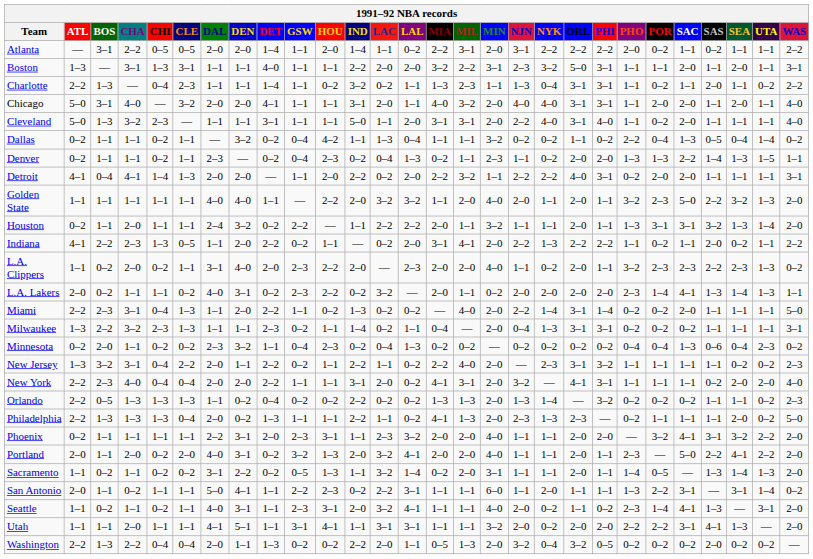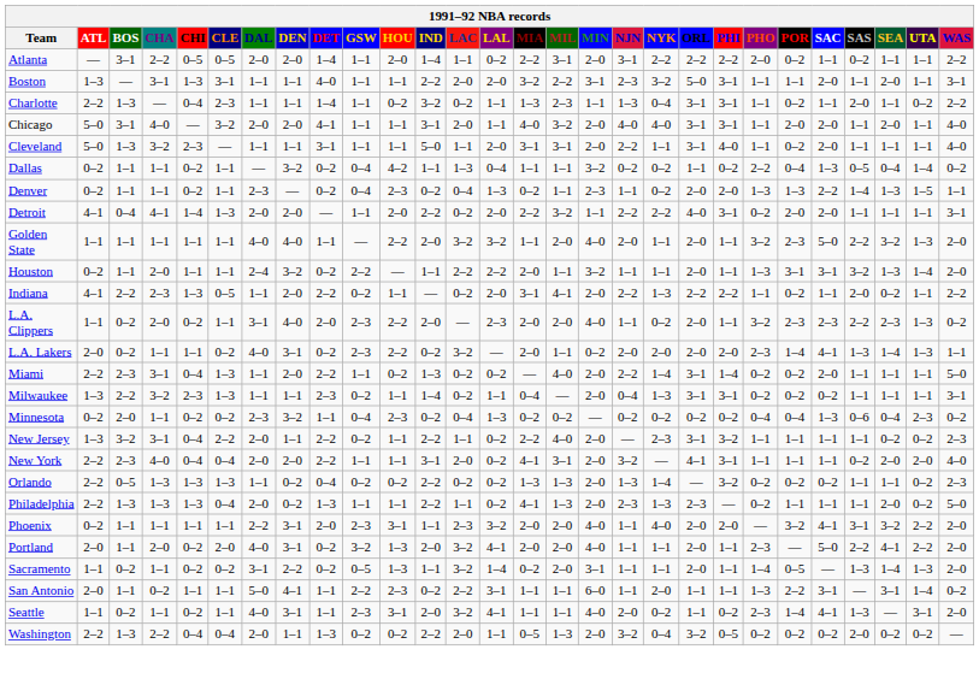 <table class="wikitable" style="font-size:95%; text-align:center;">
 <tr>
 <th colspan=28>1991–92 NBA records</th>
 </tr>
 <tr>
 <th width=100>Team</th>
 <th style="background:#FF0000;color:#FFFFFF;width=35">ATL</th>
 <th style="background:#006400;color:#FFFFFF;width=35">BOS</th>
 <th style="background:#008080;color:#800080;width=35">CHA</th>
 <th style="background:#FF0000;color:#000000;width=35">CHI</th>
 <th style="background:#000080;color:#FF8C00;width=35">CLE</th>
 <th style="background:#008000;color:#00008B;width=35">DAL</th>
 <th style="background:#0000CD;color:#FFD700;width=35">DEN</th>
 <th style="background:#0000FF;color:#FF0000;width=35">DET</th>
 <th style="background:#0000FF;color:#FFD700;width=35">GSW</th>
 <th style="background:#FF0000;color:#FFD700;width=35">HOU</th>
 <th style="background:#000080;color:#FFD700;width=35">IND</th>
 <th style="background:#F9160D;color:#1A2E8B;width=35">LAC</th>
 <th style="background:#800080;color:#FFD700;width=35">LAL</th>
 <th style="background:#000000;color:#8B0000;width=35">MIA</th>
 <th style="background:#006400;color:#B22222;width=35">MIL</th>
 <th style="background:#0000FF;color:#228B22;width=35">MIN</th>
 <th style="background:#DC143C;color:#0000CD;width=35">NJN</th>
 <th style="background:#0000FF;color:#FF8C00;width=35">NYK</th>
 <th style="background:#0000FF;color:#000000;width=35">ORL</th>
 <th style="background:#FF0000;color:#0000FF;width=35">PHI</th>
 <th style="background:#800080;color:#FF4500;width=35">PHO</th>
 <th style="background:#000000;color:#FF0000;width=35">POR</th>
 <th style="background:#0000FF;color:#FFFFFF;width=35">SAC</th>
 <th style="background:#000000;color:#C0C0C0;width=35">SAS</th>
 <th style="background:#005831;color:#FFC322;width=35">SEA</th>
 <th style="background:#36004A;color:#FFFF00;width=35">UTA</th>
 <th style="background:#DC143C;color:#0000CD;width=35">WAS</th>
 </tr>
 <tr>
 <td style="text-align:left;"><a href='#'>Atlanta</a></td>
 <td>—</td>
 <td>3–1</td>
 <td>2–2</td>
 <td>0–5</td>
 <td>0–5</td>
 <td>2–0</td>
 <td>2–0</td>
 <td>1–4</td>
 <td>1–1</td>
 <td>2–0</td>
 <td>1–4</td>
 <td>1–1</td>
 <td>0–2</td>
 <td>2–2</td>
 <td>3–1</td>
 <td>2–0</td>
 <td>3–1</td>
 <td>2–2</td>
 <td>2–2</td>
 <td>2–2</td>
 <td>2–0</td>
 <td>0–2</td>
 <td>1–1</td>
 <td>0–2</td>
 <td>1–1</td>
 <td>1–1</td>
 <td>2–2</td>
 </tr>
 <tr>
 <td style="text-align:left;"><a href='#'>Boston</a></td>
 <td>1–3</td>
 <td>—</td>
 <td>3–1</td>
 <td>1–3</td>
 <td>3–1</td>
 <td>1–1</td>
 <td>1–1</td>
 <td>4–0</td>
 <td>1–1</td>
 <td>1–1</td>
 <td>2–2</td>
 <td>2–0</td>
 <td>2–0</td>
 <td>3–2</td>
 <td>2–2</td>
 <td>3–1</td>
 <td>2–3</td>
 <td>3–2</td>
 <td>5–0</td>
 <td>3–1</td>
 <td>1–1</td>
 <td>1–1</td>
 <td>2–0</td>
 <td>1–1</td>
 <td>2–0</td>
 <td>1–1</td>
 <td>3–1</td>
 </tr>
 <tr>
 <td style="text-align:left;"><a href='#'>Charlotte</a></td>
 <td>2–2</td>
 <td>1–3</td>
 <td>—</td>
 <td>0–4</td>
 <td>2–3</td>
 <td>1–1</td>
 <td>1–1</td>
 <td>1–4</td>
 <td>1–1</td>
 <td>0–2</td>
 <td>3–2</td>
 <td>0–2</td>
 <td>1–1</td>
 <td>1–3</td>
 <td>2–3</td>
 <td>1–1</td>
 <td>1–3</td>
 <td>0–4</td>
 <td>3–1</td>
 <td>3–1</td>
 <td>1–1</td>
 <td>0–2</td>
 <td>1–1</td>
 <td>2–0</td>
 <td>1–1</td>
 <td>0–2</td>
 <td>2–2</td>
 </tr>
 <tr>
 <td style="text-align:left;">Chicago</td>
 <td>5–0</td>
 <td>3–1</td>
 <td>4–0</td>
 <td>—</td>
 <td>3–2</td>
 <td>2–0</td>
 <td>2–0</td>
 <td>4–1</td>
 <td>1–1</td>
 <td>1–1</td>
 <td>3–1</td>
 <td>2–0</td>
 <td>1–1</td>
 <td>4–0</td>
 <td>3–2</td>
 <td>2–0</td>
 <td>4–0</td>
 <td>4–0</td>
 <td>3–1</td>
 <td>3–1</td>
 <td>1–1</td>
 <td>2–0</td>
 <td>2–0</td>
 <td>1–1</td>
 <td>2–0</td>
 <td>1–1</td>
 <td>4–0</td>
 </tr>
 <tr>
 <td style="text-align:left;"><a href='#'>Cleveland</a></td>
 <td>5–0</td>
 <td>1–3</td>
 <td>3–2</td>
 <td>2–3</td>
 <td>—</td>
 <td>1–1</td>
 <td>1–1</td>
 <td>3–1</td>
 <td>1–1</td>
 <td>1–1</td>
 <td>5–0</td>
 <td>1–1</td>
 <td>2–0</td>
 <td>3–1</td>
 <td>3–1</td>
 <td>2–0</td>
 <td>2–2</td>
-<td>4–0</td>
+<td>1–1</td>
 <td>3–1</td>
 <td>4–0</td>
 <td>1–1</td>
 <td>0–2</td>
 <td>2–0</td>
 <td>1–1</td>
 <td>1–1</td>
 <td>1–1</td>
 <td>4–0</td>
 </tr>
 <tr>
 <td style="text-align:left;"><a href='#'>Dallas</a></td>
 <td>0–2</td>
 <td>1–1</td>
 <td>1–1</td>
 <td>0–2</td>
 <td>1–1</td>
 <td>—</td>
 <td>3–2</td>
 <td>0–2</td>
 <td>0–4</td>
 <td>4–2</td>
 <td>1–1</td>
 <td>1–3</td>
 <td>0–4</td>
 <td>1–1</td>
 <td>1–1</td>
 <td>3–2</td>
 <td>0–2</td>
 <td>0–2</td>
 <td>1–1</td>
 <td>0–2</td>
 <td>2–2</td>
 <td>0–4</td>
 <td>1–3</td>
 <td>0–5</td>
 <td>0–4</td>
 <td>1–4</td>
 <td>0–2</td>
 </tr>
 <tr>
 <td style="text-align:left;"><a href='#'>Denver</a></td>
 <td>0–2</td>
 <td>1–1</td>
 <td>1–1</td>
 <td>0–2</td>
 <td>1–1</td>
 <td>2–3</td>
 <td>—</td>
 <td>0–2</td>
 <td>0–4</td>
 <td>2–3</td>
 <td>0–2</td>
 <td>0–4</td>
 <td>1–3</td>
 <td>0–2</td>
 <td>1–1</td>
 <td>2–3</td>
 <td>1–1</td>
 <td>0–2</td>
 <td>2–0</td>
 <td>2–0</td>
 <td>1–3</td>
 <td>1–3</td>
 <td>2–2</td>
 <td>1–4</td>
 <td>1–3</td>
 <td>1–5</td>
 <td>1–1</td>
 </tr>
 <tr>
 <td style="text-align:left;"><a href='#'>Detroit</a></td>
 <td>4–1</td>
 <td>0–4</td>
 <td>4–1</td>
 <td>1–4</td>
 <td>1–3</td>
 <td>2–0</td>
 <td>2–0</td>
 <td>—</td>
 <td>1–1</td>
 <td>2–0</td>
 <td>2–2</td>
 <td>0–2</td>
 <td>2–0</td>
 <td>2–2</td>
 <td>3–2</td>
 <td>1–1</td>
 <td>2–2</td>
 <td>2–2</td>
 <td>4–0</td>
 <td>3–1</td>
 <td>0–2</td>
 <td>2–0</td>
 <td>2–0</td>
 <td>1–1</td>
 <td>1–1</td>
 <td>1–1</td>
 <td>3–1</td>
 </tr>
 <tr>
 <td style="text-align:left;"><a href='#'>Golden State</a></td>
 <td>1–1</td>
 <td>1–1</td>
 <td>1–1</td>
 <td>1–1</td>
 <td>1–1</td>
 <td>4–0</td>
 <td>4–0</td>
 <td>1–1</td>
 <td>—</td>
 <td>2–2</td>
 <td>2–0</td>
 <td>3–2</td>
 <td>3–2</td>
 <td>1–1</td>
 <td>2–0</td>
 <td>4–0</td>
 <td>2–0</td>
 <td>1–1</td>
 <td>2–0</td>
 <td>1–1</td>
 <td>3–2</td>
 <td>2–3</td>
 <td>5–0</td>
 <td>2–2</td>
 <td>3–2</td>
 <td>1–3</td>
 <td>2–0</td>
 </tr>
 <tr>
 <td style="text-align:left;"><a href='#'>Houston</a></td>
 <td>0–2</td>
 <td>1–1</td>
 <td>2–0</td>
 <td>1–1</td>
 <td>1–1</td>
 <td>2–4</td>
 <td>3–2</td>
 <td>0–2</td>
 <td>2–2</td>
 <td>—</td>
 <td>1–1</td>
 <td>2–2</td>
 <td>2–2</td>
 <td>2–0</td>
 <td>1–1</td>
 <td>3–2</td>
 <td>1–1</td>
 <td>1–1</td>
 <td>2–0</td>
 <td>1–1</td>
 <td>1–3</td>
 <td>3–1</td>
 <td>3–1</td>
 <td>3–2</td>
 <td>1–3</td>
 <td>1–4</td>
 <td>2–0</td>
 </tr>
 <tr>
 <td style="text-align:left;"><a href='#'>Indiana</a></td>
 <td>4–1</td>
 <td>2–2</td>
 <td>2–3</td>
 <td>1–3</td>
 <td>0–5</td>
 <td>1–1</td>
 <td>2–0</td>
 <td>2–2</td>
 <td>0–2</td>
 <td>1–1</td>
 <td>—</td>
 <td>0–2</td>
 <td>2–0</td>
 <td>3–1</td>
 <td>4–1</td>
 <td>2–0</td>
 <td>2–2</td>
 <td>1–3</td>
 <td>2–2</td>
 <td>2–2</td>
 <td>1–1</td>
 <td>0–2</td>
 <td>1–1</td>
 <td>2–0</td>
 <td>0–2</td>
 <td>1–1</td>
 <td>2–2</td>
 </tr>
 <tr>
 <td style="text-align:left;"><a href='#'>L.A. Clippers</a></td>
 <td>1–1</td>
 <td>0–2</td>
 <td>2–0</td>
 <td>0–2</td>
 <td>1–1</td>
 <td>3–1</td>
 <td>4–0</td>
 <td>2–0</td>
 <td>2–3</td>
 <td>2–2</td>
 <td>2–0</td>
 <td>—</td>
 <td>2–3</td>
 <td>2–0</td>
 <td>2–0</td>
 <td>4–0</td>
 <td>1–1</td>
 <td>0–2</td>
 <td>2–0</td>
 <td>1–1</td>
 <td>3–2</td>
 <td>2–3</td>
 <td>2–3</td>
 <td>2–2</td>
 <td>2–3</td>
 <td>1–3</td>
 <td>0–2</td>
 </tr>
 <tr>
 <td style="text-align:left;"><a href='#'>L.A. Lakers</a></td>
 <td>2–0</td>
 <td>0–2</td>
 <td>1–1</td>
 <td>1–1</td>
 <td>0–2</td>
 <td>4–0</td>
 <td>3–1</td>
 <td>0–2</td>
 <td>2–3</td>
 <td>2–2</td>
 <td>0–2</td>
 <td>3–2</td>
 <td>—</td>
 <td>2–0</td>
 <td>1–1</td>
 <td>0–2</td>
 <td>2–0</td>
 <td>2–0</td>
 <td>2–0</td>
 <td>2–0</td>
 <td>2–3</td>
 <td>1–4</td>
 <td>4–1</td>
 <td>1–3</td>
 <td>1–4</td>
 <td>1–3</td>
 <td>1–1</td>
 </tr>
 <tr>
 <td style="text-align:left;"><a href='#'>Miami</a></td>
 <td>2–2</td>
 <td>2–3</td>
 <td>3–1</td>
 <td>0–4</td>
 <td>1–3</td>
 <td>1–1</td>
 <td>2–0</td>
 <td>2–2</td>
 <td>1–1</td>
 <td>0–2</td>
 <td>1–3</td>
 <td>0–2</td>
 <td>0–2</td>
 <td>—</td>
 <td>4–0</td>
 <td>2–0</td>
 <td>2–2</td>
 <td>1–4</td>
 <td>3–1</td>
 <td>1–4</td>
 <td>0–2</td>
 <td>0–2</td>
 <td>2–0</td>
 <td>1–1</td>
 <td>1–1</td>
 <td>1–1</td>
 <td>5–0</td>
 </tr>
 <tr>
 <td style="text-align:left;"><a href='#'>Milwaukee</a></td>
 <td>1–3</td>
 <td>2–2</td>
 <td>3–2</td>
 <td>2–3</td>
 <td>1–3</td>
 <td>1–1</td>
 <td>1–1</td>
 <td>2–3</td>
 <td>0–2</td>
 <td>1–1</td>
 <td>1–4</td>
 <td>0–2</td>
 <td>1–1</td>
 <td>0–4</td>
 <td>—</td>
 <td>2–0</td>
 <td>0–4</td>
 <td>1–3</td>
 <td>3–1</td>
 <td>3–1</td>
 <td>0–2</td>
 <td>0–2</td>
 <td>0–2</td>
 <td>1–1</td>
 <td>1–1</td>
 <td>1–1</td>
 <td>3–1</td>
 </tr>
 <tr>
 <td style="text-align:left;"><a href='#'>Minnesota</a></td>
 <td>0–2</td>
 <td>2–0</td>
 <td>1–1</td>
 <td>0–2</td>
 <td>0–2</td>
 <td>2–3</td>
 <td>3–2</td>
 <td>1–1</td>
 <td>0–4</td>
 <td>2–3</td>
 <td>0–2</td>
 <td>0–4</td>
 <td>1–3</td>
 <td>0–2</td>
 <td>0–2</td>
 <td>—</td>
 <td>0–2</td>
 <td>0–2</td>
 <td>0–2</td>
 <td>0–2</td>
 <td>0–4</td>
 <td>0–4</td>
 <td>1–3</td>
 <td>0–6</td>
 <td>0–4</td>
 <td>2–3</td>
 <td>0–2</td>
 </tr>
 <tr>
 <td style="text-align:left;"><a href='#'>New Jersey</a></td>
 <td>1–3</td>
 <td>3–2</td>
 <td>3–1</td>
 <td>0–4</td>
 <td>2–2</td>
 <td>2–0</td>
 <td>1–1</td>
 <td>2–2</td>
 <td>0–2</td>
 <td>1–1</td>
 <td>2–2</td>
 <td>1–1</td>
 <td>0–2</td>
 <td>2–2</td>
 <td>4–0</td>
 <td>2–0</td>
 <td>—</td>
 <td>2–3</td>
 <td>3–1</td>
 <td>3–2</td>
 <td>1–1</td>
 <td>1–1</td>
 <td>1–1</td>
 <td>1–1</td>
 <td>0–2</td>
 <td>0–2</td>
 <td>2–3</td>
 </tr>
 <tr>
 <td style="text-align:left;"><a href='#'>New York</a></td>
 <td>2–2</td>
 <td>2–3</td>
 <td>4–0</td>
 <td>0–4</td>
 <td>0–4</td>
 <td>2–0</td>
 <td>2–0</td>
 <td>2–2</td>
 <td>1–1</td>
 <td>1–1</td>
 <td>3–1</td>
 <td>2–0</td>
 <td>0–2</td>
 <td>4–1</td>
 <td>3–1</td>
 <td>2–0</td>
 <td>3–2</td>
 <td>—</td>
 <td>4–1</td>
 <td>3–1</td>
 <td>1–1</td>
 <td>1–1</td>
 <td>1–1</td>
 <td>0–2</td>
 <td>2–0</td>
 <td>2–0</td>
 <td>4–0</td>
 </tr>
 <tr>
 <td style="text-align:left;"><a href='#'>Orlando</a></td>
 <td>2–2</td>
 <td>0–5</td>
 <td>1–3</td>
 <td>1–3</td>
 <td>1–3</td>
 <td>1–1</td>
 <td>0–2</td>
 <td>0–4</td>
 <td>0–2</td>
 <td>0–2</td>
 <td>2–2</td>
 <td>0–2</td>
 <td>0–2</td>
 <td>1–3</td>
 <td>1–3</td>
 <td>2–0</td>
 <td>1–3</td>
 <td>1–4</td>
 <td>—</td>
 <td>3–2</td>
 <td>0–2</td>
 <td>0–2</td>
 <td>0–2</td>
 <td>1–1</td>
 <td>1–1</td>
 <td>0–2</td>
 <td>2–3</td>
 </tr>
 <tr>
 <td style="text-align:left;"><a href='#'>Philadelphia</a></td>
 <td>2–2</td>
 <td>1–3</td>
 <td>1–3</td>
 <td>1–3</td>
 <td>0–4</td>
 <td>2–0</td>
 <td>0–2</td>
 <td>1–3</td>
 <td>1–1</td>
 <td>1–1</td>
 <td>2–2</td>
 <td>1–1</td>
 <td>0–2</td>
 <td>4–1</td>
 <td>1–3</td>
 <td>2–0</td>
 <td>2–3</td>
 <td>1–3</td>
 <td>2–3</td>
 <td>—</td>
 <td>0–2</td>
 <td>1–1</td>
 <td>1–1</td>
 <td>1–1</td>
 <td>2–0</td>
 <td>0–2</td>
 <td>5–0</td>
 </tr>
 <tr>
 <td style="text-align:left;"><a href='#'>Phoenix</a></td>
 <td>0–2</td>
 <td>1–1</td>
 <td>1–1</td>
 <td>1–1</td>
 <td>1–1</td>
 <td>2–2</td>
 <td>3–1</td>
 <td>2–0</td>
 <td>2–3</td>
 <td>3–1</td>
 <td>1–1</td>
 <td>2–3</td>
 <td>3–2</td>
 <td>2–0</td>
 <td>2–0</td>
 <td>4–0</td>
 <td>1–1</td>
-<td>1–1</td>
+<td>4–0</td>
 <td>2–0</td>
 <td>2–0</td>
 <td>—</td>
 <td>3–2</td>
 <td>4–1</td>
 <td>3–1</td>
 <td>3–2</td>
 <td>2–2</td>
 <td>2–0</td>
 </tr>
 <tr>
 <td style="text-align:left;"><a href='#'>Portland</a></td>
 <td>2–0</td>
 <td>1–1</td>
 <td>2–0</td>
 <td>0–2</td>
 <td>2–0</td>
 <td>4–0</td>
 <td>3–1</td>
 <td>0–2</td>
 <td>3–2</td>
 <td>1–3</td>
 <td>2–0</td>
 <td>3–2</td>
 <td>4–1</td>
 <td>2–0</td>
 <td>2–0</td>
 <td>4–0</td>
 <td>1–1</td>
 <td>1–1</td>
 <td>2–0</td>
 <td>1–1</td>
 <td>2–3</td>
 <td>—</td>
 <td>5–0</td>
 <td>2–2</td>
 <td>4–1</td>
 <td>2–2</td>
 <td>2–0</td>
 </tr>
 <tr>
 <td style="text-align:left;"><a href='#'>Sacramento</a></td>
 <td>1–1</td>
 <td>0–2</td>
 <td>1–1</td>
 <td>0–2</td>
 <td>0–2</td>
 <td>3–1</td>
 <td>2–2</td>
 <td>0–2</td>
 <td>0–5</td>
 <td>1–3</td>
 <td>1–1</td>
 <td>3–2</td>
 <td>1–4</td>
 <td>0–2</td>
 <td>2–0</td>
 <td>3–1</td>
 <td>1–1</td>
 <td>1–1</td>
 <td>2–0</td>
 <td>1–1</td>
 <td>1–4</td>
 <td>0–5</td>
 <td>—</td>
 <td>1–3</td>
 <td>1–4</td>
 <td>1–3</td>
 <td>2–0</td>
 </tr>
 <tr>
 <td style="text-align:left;"><a href='#'>San Antonio</a></td>
 <td>2–0</td>
 <td>1–1</td>
 <td>0–2</td>
 <td>1–1</td>
 <td>1–1</td>
 <td>5–0</td>
 <td>4–1</td>
 <td>1–1</td>
 <td>2–2</td>
 <td>2–3</td>
 <td>0–2</td>
 <td>2–2</td>
 <td>3–1</td>
 <td>1–1</td>
 <td>1–1</td>
 <td>6–0</td>
 <td>1–1</td>
 <td>2–0</td>
 <td>1–1</td>
 <td>1–1</td>
 <td>1–3</td>
 <td>2–2</td>
 <td>3–1</td>
 <td>—</td>
 <td>3–1</td>
 <td>1–4</td>
 <td>0–2</td>
 </tr>
 <tr>
 <td style="text-align:left;"><a href='#'>Seattle</a></td>
 <td>1–1</td>
 <td>0–2</td>
 <td>1–1</td>
 <td>0–2</td>
 <td>1–1</td>
 <td>4–0</td>
 <td>3–1</td>
 <td>1–1</td>
 <td>2–3</td>
 <td>3–1</td>
 <td>2–0</td>
 <td>3–2</td>
 <td>4–1</td>
 <td>1–1</td>
 <td>1–1</td>
 <td>4–0</td>
 <td>2–0</td>
 <td>0–2</td>
 <td>1–1</td>
 <td>0–2</td>
 <td>2–3</td>
 <td>1–4</td>
 <td>4–1</td>
 <td>1–3</td>
 <td>—</td>
 <td>3–1</td>
 <td>2–0</td>
 </tr>
 <tr>
-<td style="text-align:left;"><a href='#'>Utah</a></td>
-<td>1–1</td>
-<td>1–1</td>
-<td>2–0</td>
-<td>1–1</td>
-<td>1–1</td>
-<td>4–1</td>
-<td>5–1</td>
-<td>1–1</td>
-<td>3–1</td>
-<td>4–1</td>
-<td>1–1</td>
-<td>3–1</td>
-<td>3–1</td>
-<td>1–1</td>
-<td>1–1</td>
-<td>3–2</td>
-<td>2–0</td>
-<td>0–2</td>
-<td>2–0</td>
-<td>2–0</td>
-<td>2–2</td>
-<td>2–2</td>
-<td>3–1</td>
-<td>4–1</td>
-<td>1–3</td>
-<td>—</td>
-<td>2–0</td>
-</tr>
-<tr>
 <td style="text-align:left;"><a href='#'>Washington</a></td>
 <td>2–2</td>
 <td>1–3</td>
 <td>2–2</td>
 <td>0–4</td>
 <td>0–4</td>
 <td>2–0</td>
 <td>1–1</td>
 <td>1–3</td>
 <td>0–2</td>
 <td>0–2</td>
 <td>2–2</td>
 <td>2–0</td>
 <td>1–1</td>
 <td>0–5</td>
 <td>1–3</td>
 <td>2–0</td>
 <td>3–2</td>
 <td>0–4</td>
 <td>3–2</td>
 <td>0–5</td>
 <td>0–2</td>
 <td>0–2</td>
 <td>0–2</td>
 <td>2–0</td>
 <td>0–2</td>
 <td>0–2</td>
 <td>—</td>
 </tr>
 </table>
